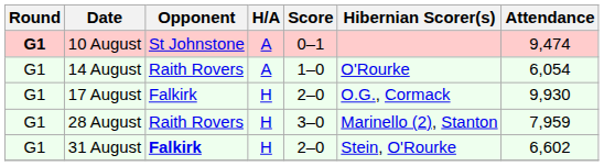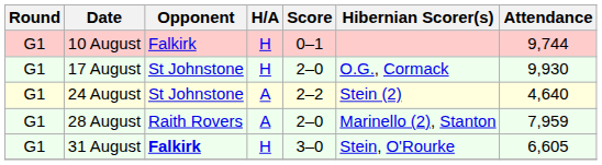 <table class="wikitable" style="text-align:center">
 <tr>
 <th>Round</th>
 <th>Date</th>
 <th>Opponent</th>
 <th>H/A</th>
 <th>Score</th>
 <th>Hibernian Scorer(s)</th>
 <th>Attendance</th>
 </tr>
 <tr bgcolor=#FFCCCC>
-<td><strong>G1</strong></td>
+<td>G1</td>
 <td align=left>10 August</td>
-<td align=left><a href='#'>St Johnstone</a></td>
-<td><a href='#'>A</a></td>
+<td align=left><a href='#'>Falkirk</a></td>
+<td><a href='#'>H</a></td>
 <td>0–1</td>
 <td align=left></td>
-<td>9,474</td>
-</tr>
-<tr bgcolor=#EEFFEE>
-<td>G1</td>
-<td align=left>14 August</td>
-<td align=left><a href='#'>Raith Rovers</a></td>
-<td><a href='#'>A</a></td>
-<td>1–0</td>
-<td align=left><a href='#'>O'Rourke</a></td>
-<td>6,054</td>
+<td>9,744</td>
 </tr>
 <tr bgcolor=#EEFFEE>
 <td>G1</td>
 <td align=left>17 August</td>
-<td align=left><a href='#'>Falkirk</a></td>
+<td align=left><a href='#'>St Johnstone</a></td>
 <td><a href='#'>H</a></td>
 <td>2–0</td>
 <td align=left><a href='#'>O.G.</a>, <a href='#'>Cormack</a></td>
 <td>9,930</td>
 </tr>
+<tr bgcolor=#FFFFDD>
+<td>G1</td>
+<td align=left>24 August</td>
+<td align=left><a href='#'>St Johnstone</a></td>
+<td><a href='#'>A</a></td>
+<td>2–2</td>
+<td align=left><a href='#'>Stein (2)</a></td>
+<td>4,640</td>
+</tr>
 <tr bgcolor=#EEFFEE>
 <td>G1</td>
 <td align=left>28 August</td>
 <td align=left><a href='#'>Raith Rovers</a></td>
-<td><a href='#'>H</a></td>
-<td>3–0</td>
+<td><a href='#'>A</a></td>
+<td>2–0</td>
 <td align=left><a href='#'>Marinello (2)</a>, <a href='#'>Stanton</a></td>
 <td>7,959</td>
 </tr>
 <tr bgcolor=#EEFFEE>
 <td>G1</td>
 <td align=left>31 August</td>
 <td align=left><strong><a href='#'>Falkirk</a></strong></td>
 <td><a href='#'>H</a></td>
-<td>2–0</td>
+<td>3–0</td>
 <td align=left><a href='#'>Stein</a>, <a href='#'>O'Rourke</a></td>
-<td>6,602</td>
+<td>6,605</td>
 </tr>
 <tr>
 </tr>
 </table>
